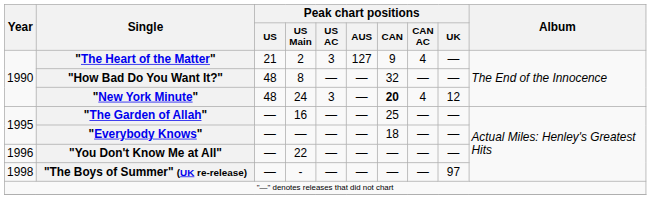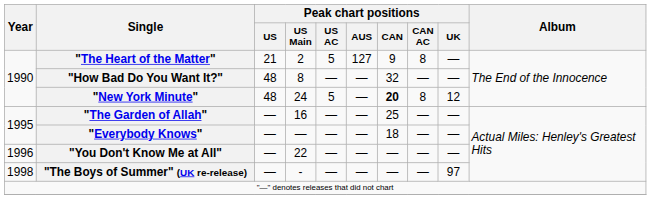 <table class="wikitable plainrowheaders" style="text-align:center;">
 <tr>
 <th rowspan="2">Year</th>
 <th rowspan="2" style="width:18em;">Single</th>
 <th colspan="7">Peak chart positions</th>
 <th rowspan="2">Album</th>
 </tr>
 <tr style="font-size:smaller;">
 <th width="35">US<br></th>
 <th width="35">US Main<br></th>
 <th width="35">US AC<br></th>
 <th width="35">AUS<br></th>
 <th width="35">CAN<br></th>
 <th width="35">CAN AC<br></th>
 <th width="35">UK<br></th>
 </tr>
 <tr>
 <td rowspan="3">1990</td>
 <th scope="row">"<a href='#'>The Heart of the Matter</a>"</th>
 <td>21</td>
 <td>2</td>
-<td>3</td>
+<td>5</td>
 <td>127</td>
 <td>9</td>
-<td>4</td>
+<td>8</td>
 <td>—</td>
 <td align="left" rowspan="3"><em>The End of the Innocence</em></td>
 </tr>
 <tr>
 <th scope="row">"How Bad Do You Want It?"</th>
 <td>48</td>
 <td>8</td>
 <td>—</td>
 <td>—</td>
 <td>32</td>
 <td>—</td>
 <td>—</td>
 </tr>
 <tr>
 <th scope="row">"<a href='#'>New York Minute</a>"</th>
 <td>48</td>
 <td>24</td>
-<td>3</td>
+<td>5</td>
 <td>—</td>
 <td><strong>20</strong></td>
-<td>4</td>
+<td>8</td>
 <td>12</td>
 </tr>
 <tr>
 <td rowspan="2">1995</td>
 <th scope="row">"<a href='#'>The Garden of Allah</a>"</th>
 <td>—</td>
 <td>16</td>
 <td>—</td>
 <td>—</td>
 <td>25</td>
 <td>—</td>
 <td>—</td>
 <td align="left" rowspan="4"><em>Actual Miles: Henley's Greatest Hits</em></td>
 </tr>
 <tr>
 <th scope="row">"<a href='#'>Everybody Knows</a>"</th>
 <td>—</td>
 <td>—</td>
 <td>—</td>
 <td>—</td>
 <td>18</td>
 <td>—</td>
 <td>—</td>
 </tr>
 <tr>
 <td>1996</td>
 <th scope="row">"You Don't Know Me at All"</th>
 <td>—</td>
 <td>22</td>
 <td>—</td>
 <td>—</td>
 <td>—</td>
 <td>—</td>
 <td>—</td>
 </tr>
 <tr>
 <td>1998</td>
 <th scope="row">"The Boys of Summer" <small>(<a href='#'>UK</a> re-release)</small></th>
 <td>—</td>
 <td>-</td>
 <td>—</td>
 <td>—</td>
 <td>—</td>
 <td>—</td>
 <td>97</td>
 </tr>
 <tr>
 <td colspan="11" style="font-size:8pt">"—" denotes releases that did not chart</td>
 </tr>
 <tr>
 </tr>
 </table>
